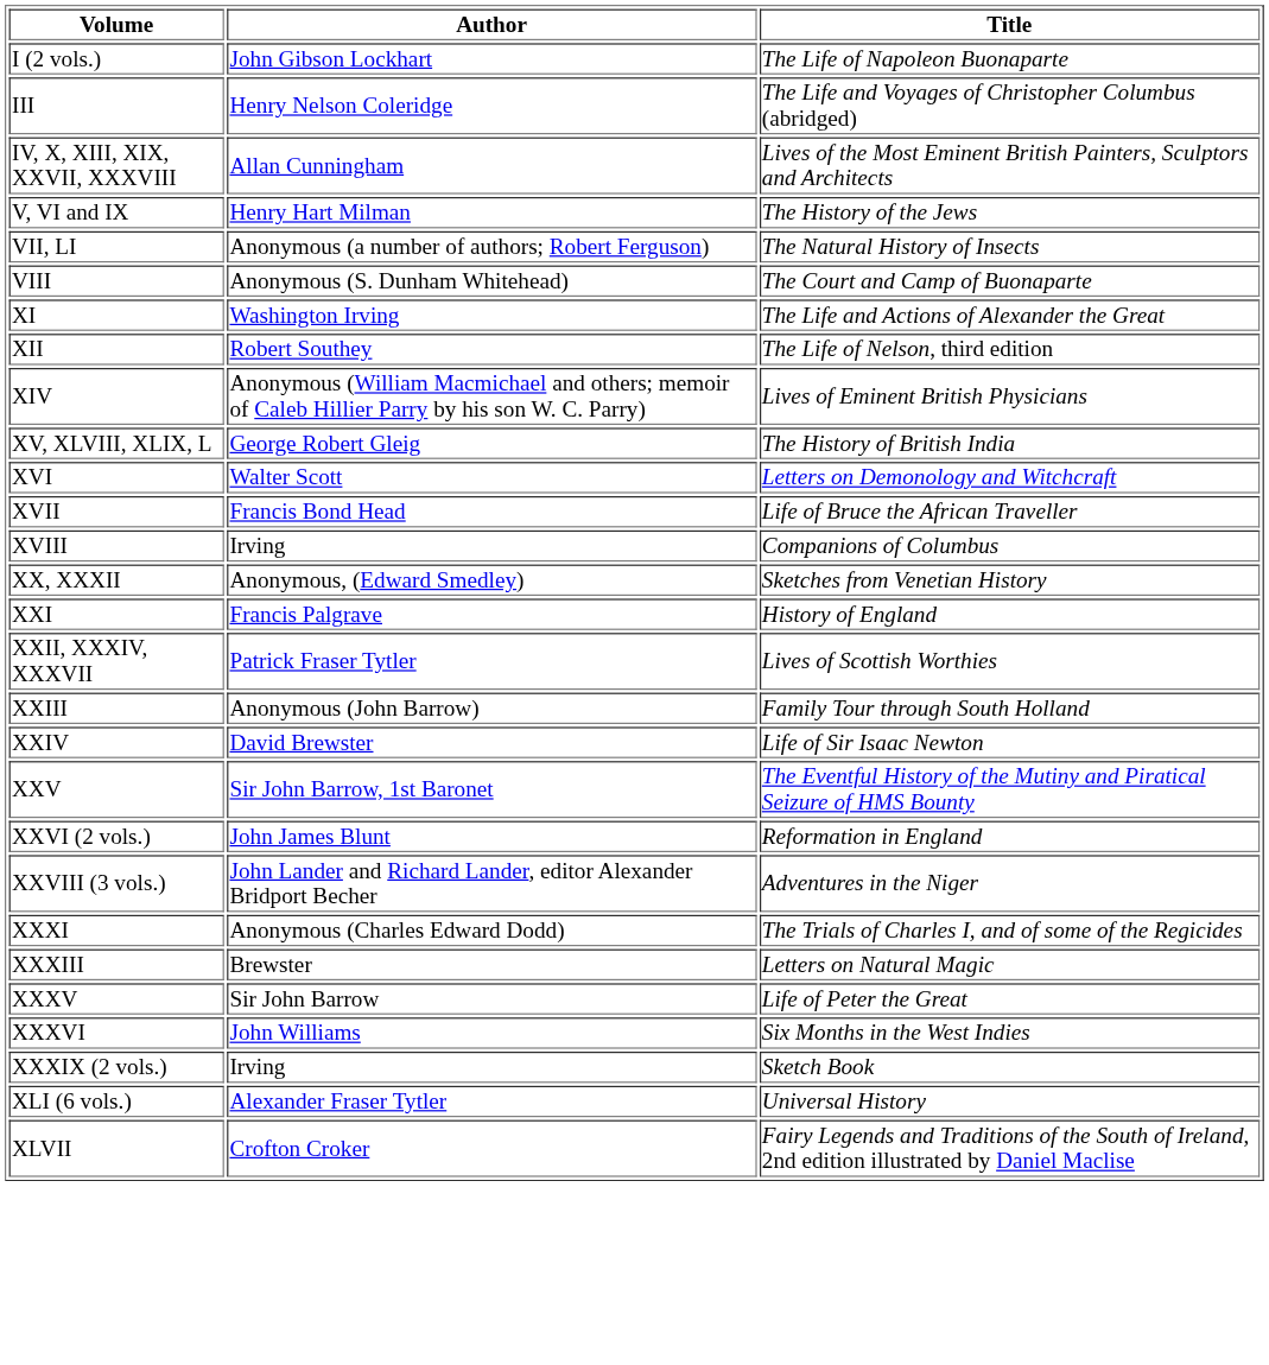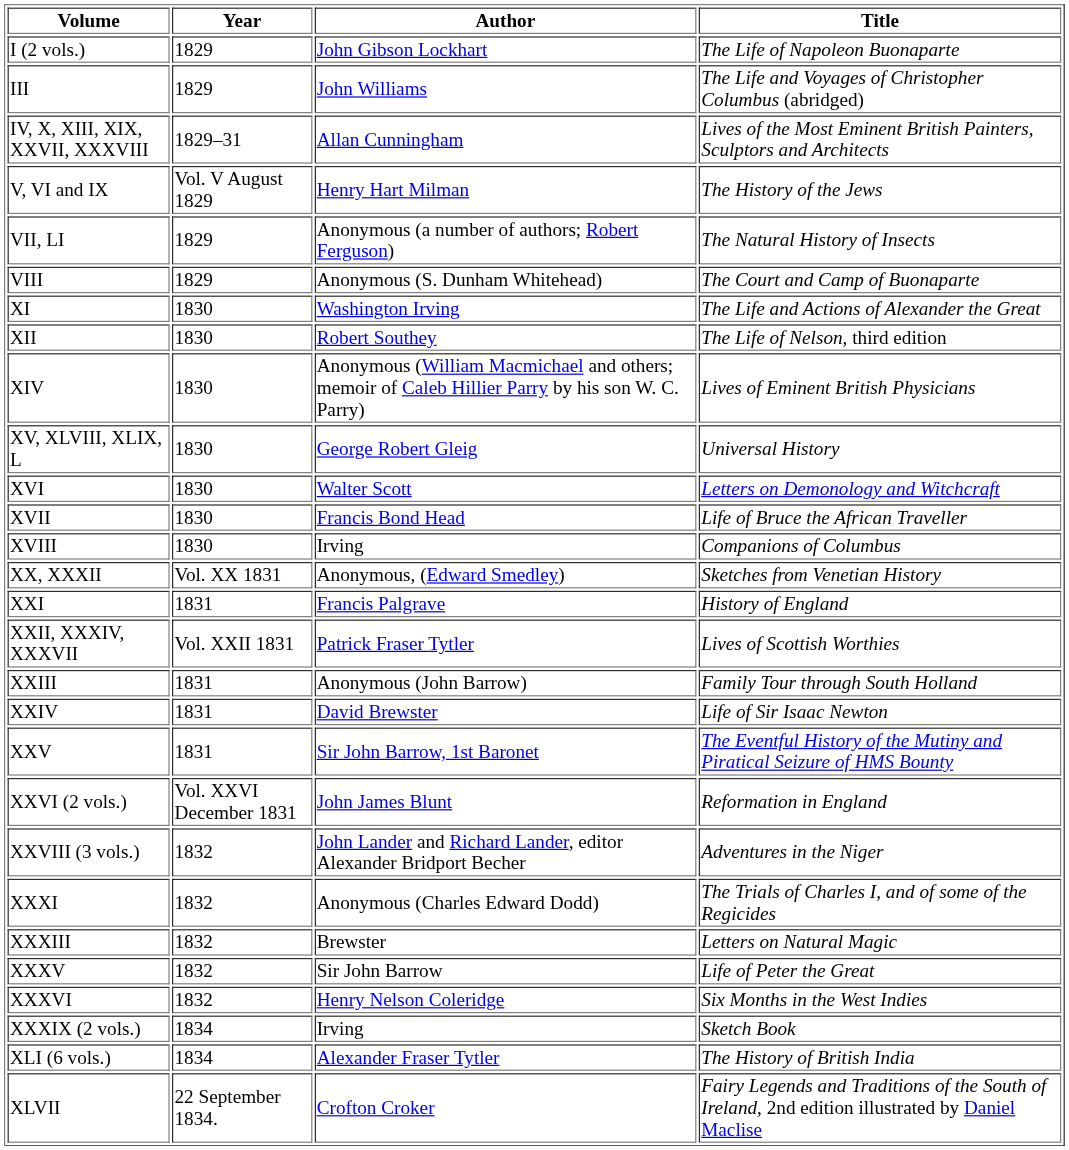 <table border=1>
 <tr>
 <th>Volume</th>
+<th>Year</th>
 <th>Author</th>
 <th>Title</th>
 </tr>
 <tr>
 <td>I (2 vols.)</td>
+<td>1829</td>
 <td><a href='#'>John Gibson Lockhart</a></td>
 <td><em>The Life of Napoleon Buonaparte</em></td>
 </tr>
 <tr>
 <td>III</td>
-<td><a href='#'>Henry Nelson Coleridge</a></td>
+<td>1829</td>
+<td><a href='#'>John Williams</a></td>
 <td><em>The Life and Voyages of Christopher Columbus</em> (abridged)</td>
 </tr>
 <tr>
 <td>IV, X, XIII, XIX, XXVII, XXXVIII</td>
+<td>1829–31</td>
 <td><a href='#'>Allan Cunningham</a></td>
 <td><em>Lives of the Most Eminent British Painters, Sculptors and Architects</em></td>
 </tr>
 <tr>
 <td>V, VI and IX</td>
+<td>Vol. V August 1829</td>
 <td><a href='#'>Henry Hart Milman</a></td>
 <td><em>The History of the Jews</em></td>
 </tr>
 <tr>
 <td>VII, LI</td>
+<td>1829</td>
 <td>Anonymous (a number of authors; <a href='#'>Robert Ferguson</a>)</td>
 <td><em>The Natural History of Insects</em></td>
 </tr>
 <tr>
 <td>VIII</td>
+<td>1829</td>
 <td>Anonymous (S. Dunham Whitehead)</td>
 <td><em>The Court and Camp of Buonaparte</em></td>
 </tr>
 <tr>
 <td>XI</td>
+<td>1830</td>
 <td><a href='#'>Washington Irving</a></td>
 <td><em>The Life and Actions of Alexander the Great</em></td>
 </tr>
 <tr>
 <td>XII</td>
+<td>1830</td>
 <td><a href='#'>Robert Southey</a></td>
 <td><em>The Life of Nelson</em>, third edition</td>
 </tr>
 <tr>
 <td>XIV</td>
+<td>1830</td>
 <td>Anonymous (<a href='#'>William Macmichael</a> and others; memoir of <a href='#'>Caleb Hillier Parry</a> by his son W. C. Parry)</td>
 <td><em>Lives of Eminent British Physicians</em></td>
 </tr>
 <tr>
 <td>XV, XLVIII, XLIX, L</td>
+<td>1830</td>
 <td><a href='#'>George Robert Gleig</a></td>
-<td><em>The History of British India</em></td>
+<td><em>Universal History</em></td>
 </tr>
 <tr>
 <td>XVI</td>
+<td>1830</td>
 <td><a href='#'>Walter Scott</a></td>
 <td><em><a href='#'>Letters on Demonology and Witchcraft</a></em></td>
 </tr>
 <tr>
 <td>XVII</td>
+<td>1830</td>
 <td><a href='#'>Francis Bond Head</a></td>
 <td><em>Life of Bruce the African Traveller</em></td>
 </tr>
 <tr>
 <td>XVIII</td>
+<td>1830</td>
 <td>Irving</td>
 <td><em>Companions of Columbus</em></td>
 </tr>
 <tr>
 <td>XX, XXXII</td>
+<td>Vol. XX 1831</td>
 <td>Anonymous, (<a href='#'>Edward Smedley</a>)</td>
 <td><em>Sketches from Venetian History</em></td>
 </tr>
 <tr>
 <td>XXI</td>
+<td>1831</td>
 <td><a href='#'>Francis Palgrave</a></td>
 <td><em>History of England</em></td>
 </tr>
 <tr>
 <td>XXII, XXXIV, XXXVII</td>
+<td>Vol. XXII 1831</td>
 <td><a href='#'>Patrick Fraser Tytler</a></td>
 <td><em>Lives of Scottish Worthies</em></td>
 </tr>
 <tr>
 <td>XXIII</td>
+<td>1831</td>
 <td>Anonymous (John Barrow)</td>
 <td><em>Family Tour through South Holland</em></td>
 </tr>
 <tr>
 <td>XXIV</td>
+<td>1831</td>
 <td><a href='#'>David Brewster</a></td>
 <td><em>Life of Sir Isaac Newton</em></td>
 </tr>
 <tr>
 <td>XXV</td>
+<td>1831</td>
 <td><a href='#'>Sir John Barrow, 1st Baronet</a></td>
 <td><em><a href='#'>The Eventful History of the Mutiny and Piratical Seizure of HMS Bounty</a></em></td>
 </tr>
 <tr>
 <td>XXVI (2 vols.)</td>
+<td>Vol. XXVI December 1831</td>
 <td><a href='#'>John James Blunt</a></td>
 <td><em>Reformation in England</em></td>
 </tr>
 <tr>
 <td>XXVIII (3 vols.)</td>
+<td>1832</td>
 <td><a href='#'>John Lander</a> and <a href='#'>Richard Lander</a>, editor Alexander Bridport Becher</td>
 <td><em>Adventures in the Niger</em></td>
 </tr>
 <tr>
 <td>XXXI</td>
+<td>1832</td>
 <td>Anonymous (Charles Edward Dodd)</td>
 <td><em>The Trials of Charles I, and of some of the Regicides</em></td>
 </tr>
 <tr>
 <td>XXXIII</td>
+<td>1832</td>
 <td>Brewster</td>
 <td><em>Letters on Natural Magic</em></td>
 </tr>
 <tr>
 <td>XXXV</td>
+<td>1832</td>
 <td>Sir John Barrow</td>
 <td><em>Life of Peter the Great</em></td>
 </tr>
 <tr>
 <td>XXXVI</td>
-<td><a href='#'>John Williams</a></td>
+<td>1832</td>
+<td><a href='#'>Henry Nelson Coleridge</a></td>
 <td><em>Six Months in the West Indies</em></td>
 </tr>
 <tr>
 <td>XXXIX (2 vols.)</td>
+<td>1834</td>
 <td>Irving</td>
 <td><em>Sketch Book</em></td>
 </tr>
 <tr>
 <td>XLI (6 vols.)</td>
+<td>1834</td>
 <td><a href='#'>Alexander Fraser Tytler</a></td>
-<td><em>Universal History</em></td>
+<td><em>The History of British India</em></td>
 </tr>
 <tr>
 <td>XLVII</td>
+<td>22 September 1834.</td>
 <td><a href='#'>Crofton Croker</a></td>
 <td><em>Fairy Legends and Traditions of the South of Ireland</em>, 2nd edition illustrated by <a href='#'>Daniel Maclise</a></td>
 </tr>
 </table>
